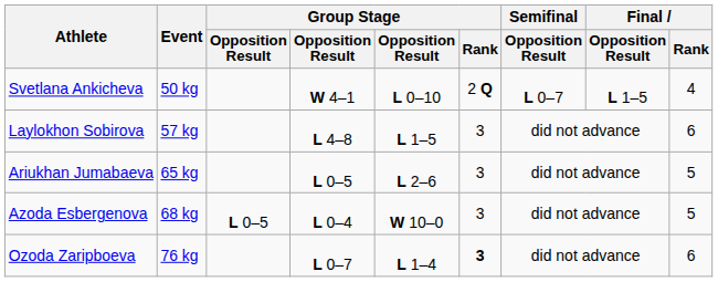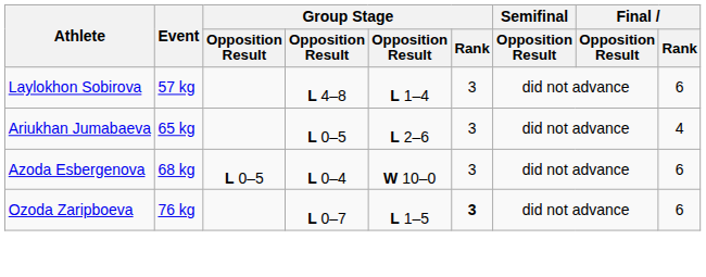 <table class=wikitable style=font-size:90%;text-align:center>
 <tr>
 <th rowspan=2>Athlete</th>
 <th rowspan=2>Event</th>
 <th colspan=4>Group Stage</th>
 <th>Semifinal</th>
 <th colspan=2>Final / </th>
 </tr>
 <tr style=font-size:95%>
 <th>Opposition<br>Result</th>
 <th>Opposition<br>Result</th>
 <th>Opposition<br>Result</th>
 <th>Rank</th>
 <th>Opposition<br>Result</th>
 <th>Opposition<br>Result</th>
 <th>Rank</th>
 </tr>
 <tr>
-<td align=left><a href='#'>Svetlana Ankicheva</a></td>
-<td align=left><a href='#'>50 kg</a></td>
-<td></td>
-<td><br><strong>W</strong> 4–1</td>
-<td><br><strong>L</strong> 0–10</td>
-<td>2 <strong>Q</strong></td>
-<td><br><strong>L</strong> 0–7</td>
-<td><br><strong>L</strong> 1–5</td>
-<td>4</td>
-</tr>
-<tr>
 <td align=left><a href='#'>Laylokhon Sobirova</a></td>
 <td align=left><a href='#'>57 kg</a></td>
 <td></td>
 <td><br><strong>L</strong> 4–8</td>
-<td><br><strong>L</strong> 1–5</td>
+<td><br><strong>L</strong> 1–4</td>
 <td>3</td>
 <td colspan=2>did not advance</td>
 <td>6</td>
 </tr>
 <tr>
 <td align=left><a href='#'>Ariukhan Jumabaeva</a></td>
 <td align=left><a href='#'>65 kg</a></td>
 <td></td>
 <td><br><strong>L</strong> 0–5</td>
 <td><br><strong>L</strong> 2–6</td>
 <td>3</td>
 <td colspan=2>did not advance</td>
-<td>5</td>
+<td>4</td>
 </tr>
 <tr>
 <td align=left><a href='#'>Azoda Esbergenova</a></td>
 <td align=left><a href='#'>68 kg</a></td>
 <td><br><strong>L</strong> 0–5</td>
 <td><br><strong>L</strong> 0–4</td>
 <td><br><strong>W</strong> 10–0</td>
 <td>3</td>
 <td colspan=2>did not advance</td>
-<td>5</td>
+<td>6</td>
 </tr>
 <tr>
 <td align=left><a href='#'>Ozoda Zaripboeva</a></td>
 <td align=left><a href='#'>76 kg</a></td>
 <td></td>
 <td><br><strong>L</strong> 0–7</td>
-<td><br><strong>L</strong> 1–4</td>
+<td><br><strong>L</strong> 1–5</td>
 <td><strong>3</strong></td>
 <td colspan=2>did not advance</td>
 <td>6</td>
 </tr>
 </table>
